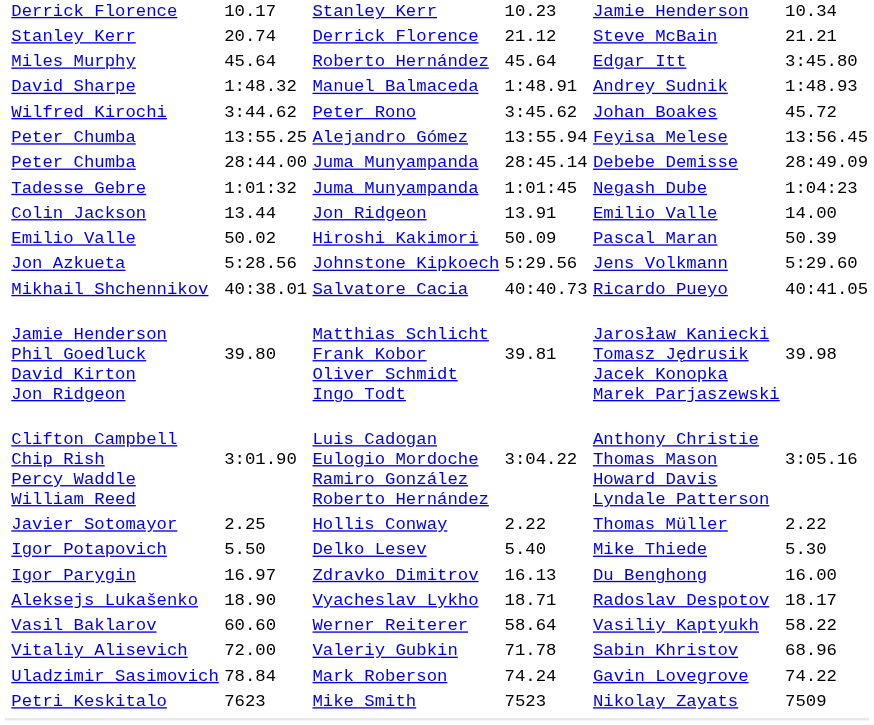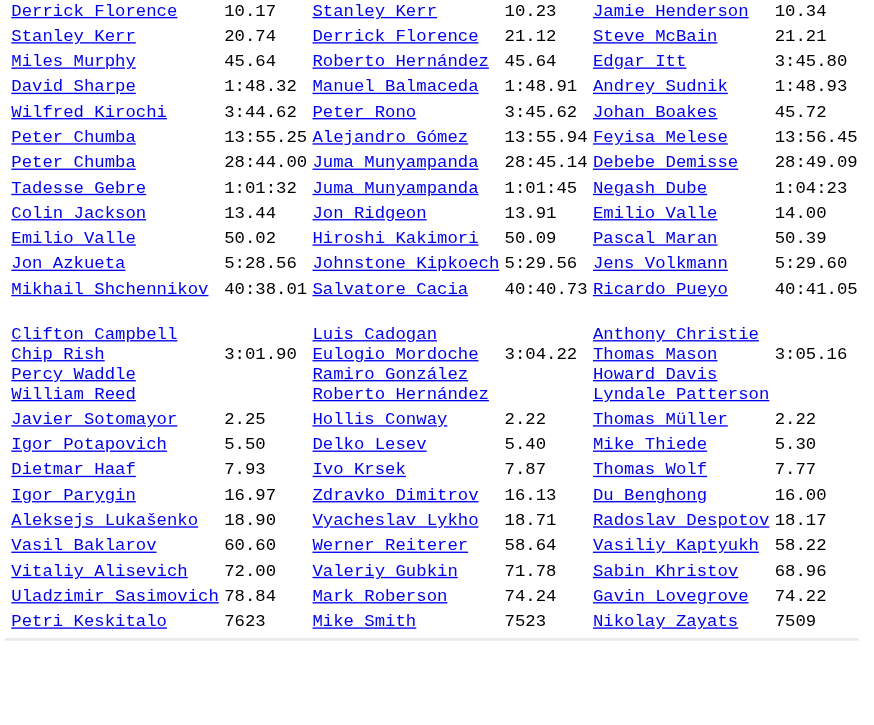 <table>
 <tr>
 <td></td>
 <td><a href='#'>Derrick Florence</a><br></td>
 <td>10.17</td>
 <td><a href='#'>Stanley Kerr</a><br></td>
 <td>10.23</td>
 <td><a href='#'>Jamie Henderson</a><br></td>
 <td>10.34</td>
 </tr>
 <tr>
 <td></td>
 <td><a href='#'>Stanley Kerr</a><br></td>
 <td>20.74</td>
 <td><a href='#'>Derrick Florence</a><br></td>
 <td>21.12</td>
 <td><a href='#'>Steve McBain</a><br></td>
 <td>21.21</td>
 </tr>
 <tr>
 <td></td>
 <td><a href='#'>Miles Murphy</a><br></td>
 <td>45.64</td>
 <td><a href='#'>Roberto Hernández</a><br></td>
 <td>45.64</td>
 <td><a href='#'>Edgar Itt</a><br></td>
 <td>3:45.80</td>
 </tr>
 <tr>
 <td></td>
 <td><a href='#'>David Sharpe</a><br></td>
 <td>1:48.32</td>
 <td><a href='#'>Manuel Balmaceda</a><br></td>
 <td>1:48.91</td>
 <td><a href='#'>Andrey Sudnik</a><br></td>
 <td>1:48.93</td>
 </tr>
 <tr>
 <td></td>
 <td><a href='#'>Wilfred Kirochi</a><br></td>
 <td>3:44.62</td>
 <td><a href='#'>Peter Rono</a><br></td>
 <td>3:45.62</td>
 <td><a href='#'>Johan Boakes</a><br></td>
 <td>45.72</td>
 </tr>
 <tr>
 <td></td>
 <td><a href='#'>Peter Chumba</a><br></td>
 <td>13:55.25</td>
 <td><a href='#'>Alejandro Gómez</a><br></td>
 <td>13:55.94</td>
 <td><a href='#'>Feyisa Melese</a><br></td>
 <td>13:56.45</td>
 </tr>
 <tr>
 <td></td>
 <td><a href='#'>Peter Chumba</a><br></td>
 <td>28:44.00</td>
 <td><a href='#'>Juma Munyampanda</a><br></td>
 <td>28:45.14</td>
 <td><a href='#'>Debebe Demisse</a><br></td>
 <td>28:49.09</td>
 </tr>
 <tr>
 <td></td>
 <td><a href='#'>Tadesse Gebre</a><br></td>
 <td>1:01:32</td>
 <td><a href='#'>Juma Munyampanda</a><br></td>
 <td>1:01:45</td>
 <td><a href='#'>Negash Dube</a><br></td>
 <td>1:04:23</td>
 </tr>
 <tr>
 <td></td>
 <td><a href='#'>Colin Jackson</a><br></td>
 <td>13.44</td>
 <td><a href='#'>Jon Ridgeon</a><br></td>
 <td>13.91</td>
 <td><a href='#'>Emilio Valle</a><br></td>
 <td>14.00</td>
 </tr>
 <tr>
 <td></td>
 <td><a href='#'>Emilio Valle</a><br></td>
 <td>50.02</td>
 <td><a href='#'>Hiroshi Kakimori</a><br></td>
 <td>50.09</td>
 <td><a href='#'>Pascal Maran</a><br></td>
 <td>50.39</td>
 </tr>
 <tr>
 <td></td>
 <td><a href='#'>Jon Azkueta</a><br></td>
 <td>5:28.56</td>
 <td><a href='#'>Johnstone Kipkoech</a><br></td>
 <td>5:29.56</td>
 <td><a href='#'>Jens Volkmann</a><br></td>
 <td>5:29.60</td>
 </tr>
 <tr>
 <td></td>
 <td><a href='#'>Mikhail Shchennikov</a><br></td>
 <td>40:38.01</td>
 <td><a href='#'>Salvatore Cacia</a><br></td>
 <td>40:40.73</td>
 <td><a href='#'>Ricardo Pueyo</a><br></td>
 <td>40:41.05</td>
 </tr>
 <tr>
 <td></td>
-<td><br><a href='#'>Jamie Henderson</a><br><a href='#'>Phil Goedluck</a><br><a href='#'>David Kirton</a><br><a href='#'>Jon Ridgeon</a></td>
-<td>39.80</td>
-<td><br><a href='#'>Matthias Schlicht</a><br><a href='#'>Frank Kobor</a><br><a href='#'>Oliver Schmidt</a><br><a href='#'>Ingo Todt</a></td>
-<td>39.81</td>
-<td><br><a href='#'>Jarosław Kaniecki</a><br><a href='#'>Tomasz Jędrusik</a><br><a href='#'>Jacek Konopka</a><br><a href='#'>Marek Parjaszewski</a></td>
-<td>39.98</td>
-</tr>
-<tr>
-<td></td>
 <td><br><a href='#'>Clifton Campbell</a><br><a href='#'>Chip Rish</a><br><a href='#'>Percy Waddle</a><br><a href='#'>William Reed</a></td>
 <td>3:01.90</td>
 <td><br><a href='#'>Luis Cadogan</a><br><a href='#'>Eulogio Mordoche</a><br><a href='#'>Ramiro González</a><br><a href='#'>Roberto Hernández</a></td>
 <td>3:04.22</td>
 <td><br><a href='#'>Anthony Christie</a><br><a href='#'>Thomas Mason</a><br><a href='#'>Howard Davis</a><br><a href='#'>Lyndale Patterson</a></td>
 <td>3:05.16</td>
 </tr>
 <tr>
 <td></td>
 <td><a href='#'>Javier Sotomayor</a><br></td>
 <td>2.25</td>
 <td><a href='#'>Hollis Conway</a><br></td>
 <td>2.22</td>
 <td><a href='#'>Thomas Müller</a><br></td>
 <td>2.22</td>
 </tr>
 <tr>
 <td></td>
 <td><a href='#'>Igor Potapovich</a><br></td>
 <td>5.50</td>
 <td><a href='#'>Delko Lesev</a><br></td>
 <td>5.40</td>
 <td><a href='#'>Mike Thiede</a><br></td>
 <td>5.30</td>
+</tr>
+<tr>
+<td></td>
+<td><a href='#'>Dietmar Haaf</a><br></td>
+<td>7.93</td>
+<td><a href='#'>Ivo Krsek</a><br></td>
+<td>7.87</td>
+<td><a href='#'>Thomas Wolf</a><br></td>
+<td>7.77</td>
 </tr>
 <tr>
 <td></td>
 <td><a href='#'>Igor Parygin</a><br></td>
 <td>16.97</td>
 <td><a href='#'>Zdravko Dimitrov</a><br></td>
 <td>16.13</td>
 <td><a href='#'>Du Benghong</a><br></td>
 <td>16.00</td>
 </tr>
 <tr>
 <td></td>
 <td><a href='#'>Aleksejs Lukašenko</a><br></td>
 <td>18.90</td>
 <td><a href='#'>Vyacheslav Lykho</a><br></td>
 <td>18.71</td>
 <td><a href='#'>Radoslav Despotov</a><br></td>
 <td>18.17</td>
 </tr>
 <tr>
 <td></td>
 <td><a href='#'>Vasil Baklarov</a><br></td>
 <td>60.60</td>
 <td><a href='#'>Werner Reiterer</a><br></td>
 <td>58.64</td>
 <td><a href='#'>Vasiliy Kaptyukh</a><br></td>
 <td>58.22</td>
 </tr>
 <tr>
 <td></td>
 <td><a href='#'>Vitaliy Alisevich</a><br></td>
 <td>72.00</td>
 <td><a href='#'>Valeriy Gubkin</a><br></td>
 <td>71.78</td>
 <td><a href='#'>Sabin Khristov</a><br></td>
 <td>68.96</td>
 </tr>
 <tr>
 <td></td>
 <td><a href='#'>Uladzimir Sasimovich</a><br></td>
 <td>78.84</td>
 <td><a href='#'>Mark Roberson</a><br></td>
 <td>74.24</td>
 <td><a href='#'>Gavin Lovegrove</a><br></td>
 <td>74.22</td>
 </tr>
 <tr>
 <td></td>
 <td><a href='#'>Petri Keskitalo</a><br></td>
 <td>7623</td>
 <td><a href='#'>Mike Smith</a><br></td>
 <td>7523</td>
 <td><a href='#'>Nikolay Zayats</a><br></td>
 <td>7509</td>
 </tr>
 <tr>
 </tr>
 <tr bgcolor= e8e8e8>
 <td colspan=7></td>
 </tr>
 </table>
